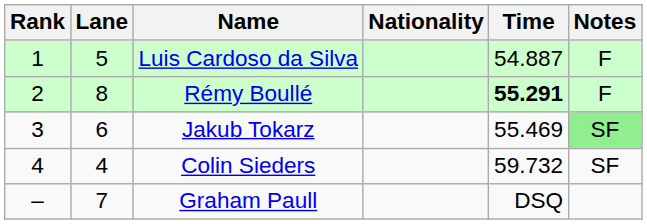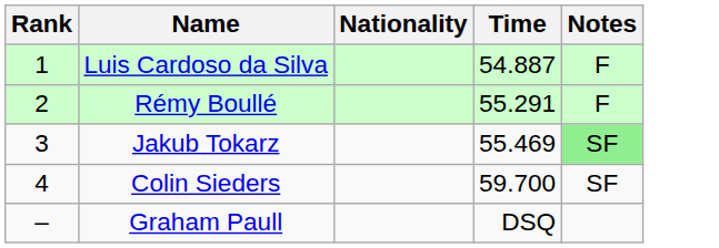 <table class="wikitable sortable" style="text-align:center">
 <tr>
 <th>Rank</th>
-<th>Lane</th>
 <th>Name</th>
 <th>Nationality</th>
 <th>Time</th>
 <th>Notes</th>
 </tr>
 <tr bgcolor=ccffcc>
 <td align=center>1</td>
-<td align=center>5</td>
 <td><a href='#'>Luis Cardoso da Silva</a></td>
 <td></td>
 <td align=right>54.887</td>
 <td>F</td>
 </tr>
 <tr bgcolor=ccffcc>
 <td align=center>2</td>
-<td align=center>8</td>
 <td><a href='#'>Rémy Boullé</a></td>
 <td></td>
-<td align=right><strong>55.291</strong></td>
+<td align=right>55.291</td>
 <td>F</td>
 </tr>
 <tr>
 <td align=center>3</td>
-<td align=center>6</td>
 <td><a href='#'>Jakub Tokarz</a></td>
 <td></td>
 <td align=right>55.469</td>
 <td style="background: lightgreen;">SF</td>
 </tr>
 <tr>
 <td align=center>4</td>
-<td align=center>4</td>
 <td><a href='#'>Colin Sieders</a></td>
 <td></td>
-<td align=right>59.732</td>
+<td align=right>59.700</td>
 <td>SF</td>
 </tr>
 <tr>
 <td align=center>–</td>
-<td align=center>7</td>
 <td><a href='#'>Graham Paull</a></td>
 <td></td>
 <td align=right>DSQ</td>
 <td></td>
 </tr>
 </table>
